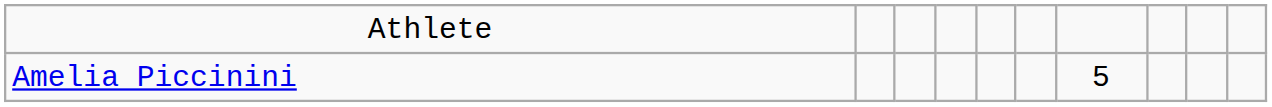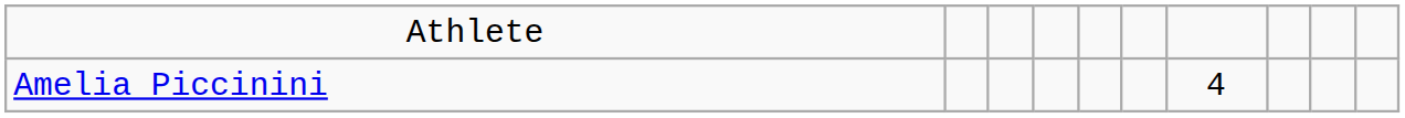 <table class="wikitable" style="text-align: center; font-size:100%" width="35%">
 <tr>
 <td>Athlete</td>
 <td></td>
 <td></td>
 <td></td>
 <td></td>
 <td></td>
 <td></td>
 <td></td>
 <td></td>
 <td></td>
 </tr>
 <tr>
 <td align=left><a href='#'>Amelia Piccinini</a></td>
 <td></td>
 <td></td>
 <td></td>
 <td></td>
 <td></td>
-<td>5</td>
+<td>4</td>
 <td></td>
 <td></td>
 <td></td>
 </tr>
 </table>
